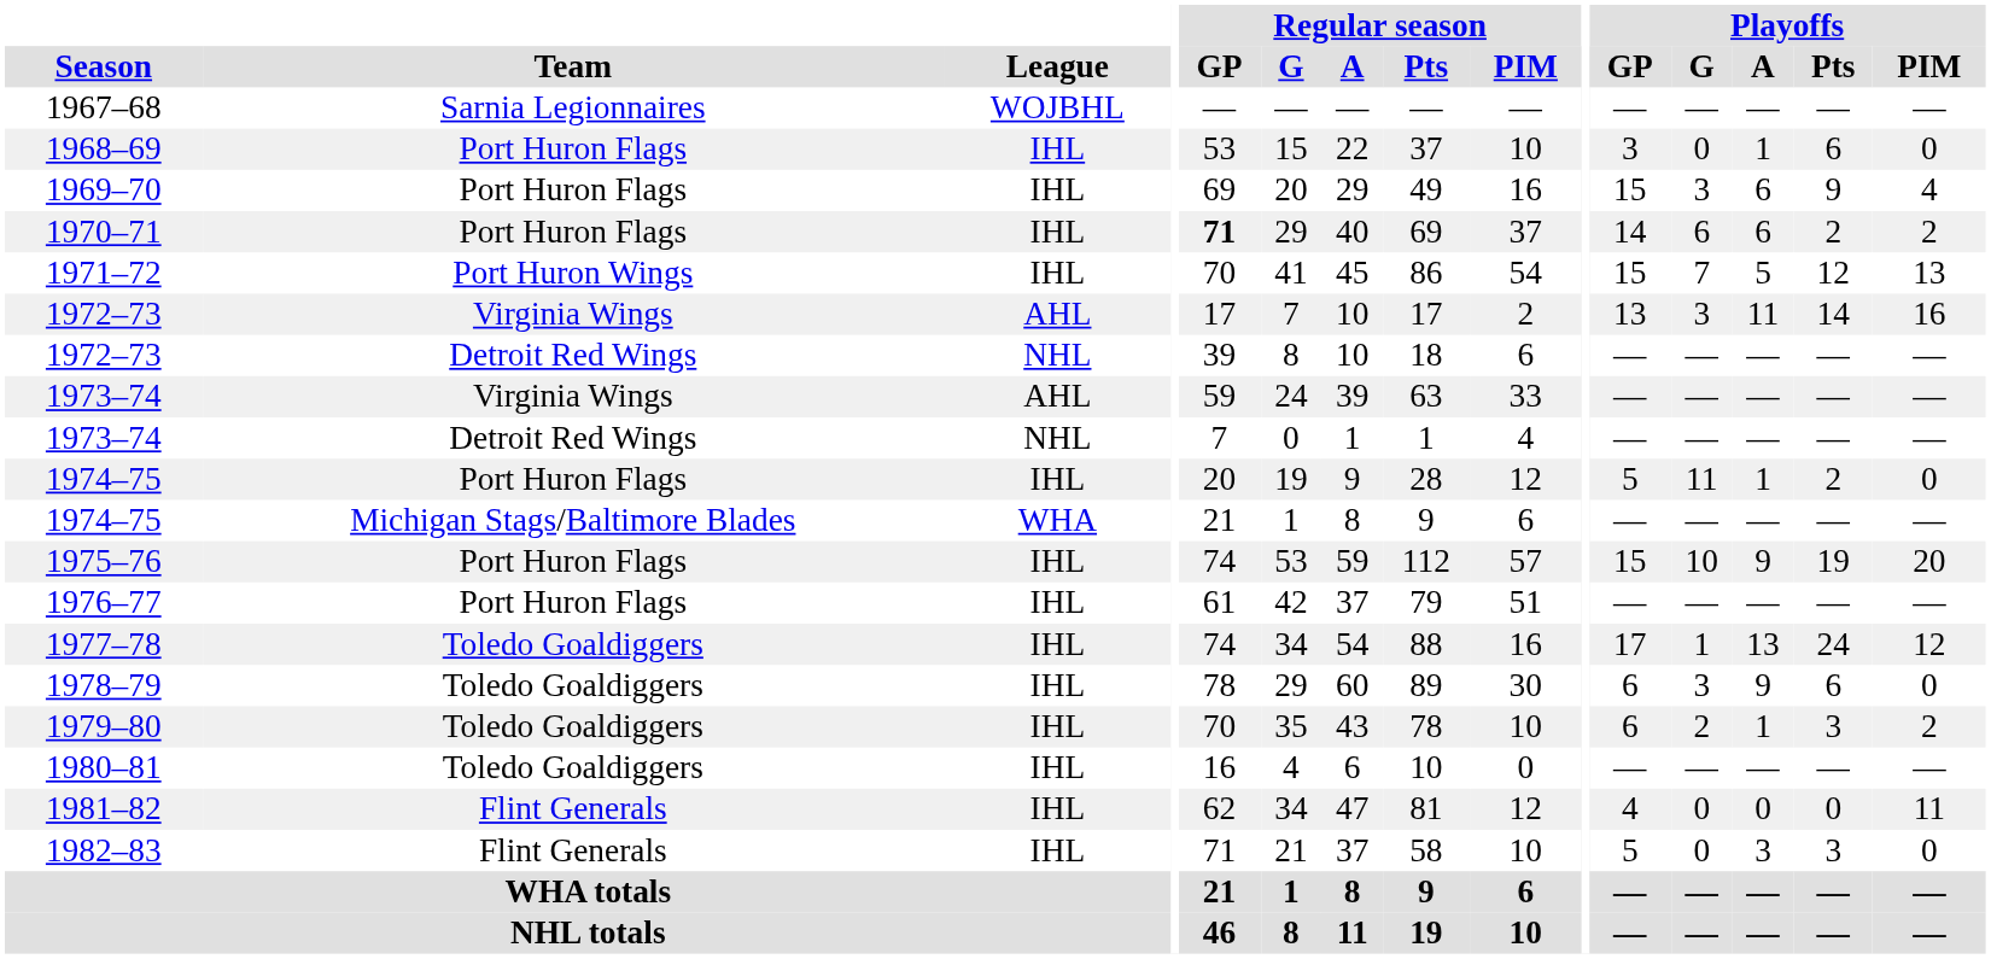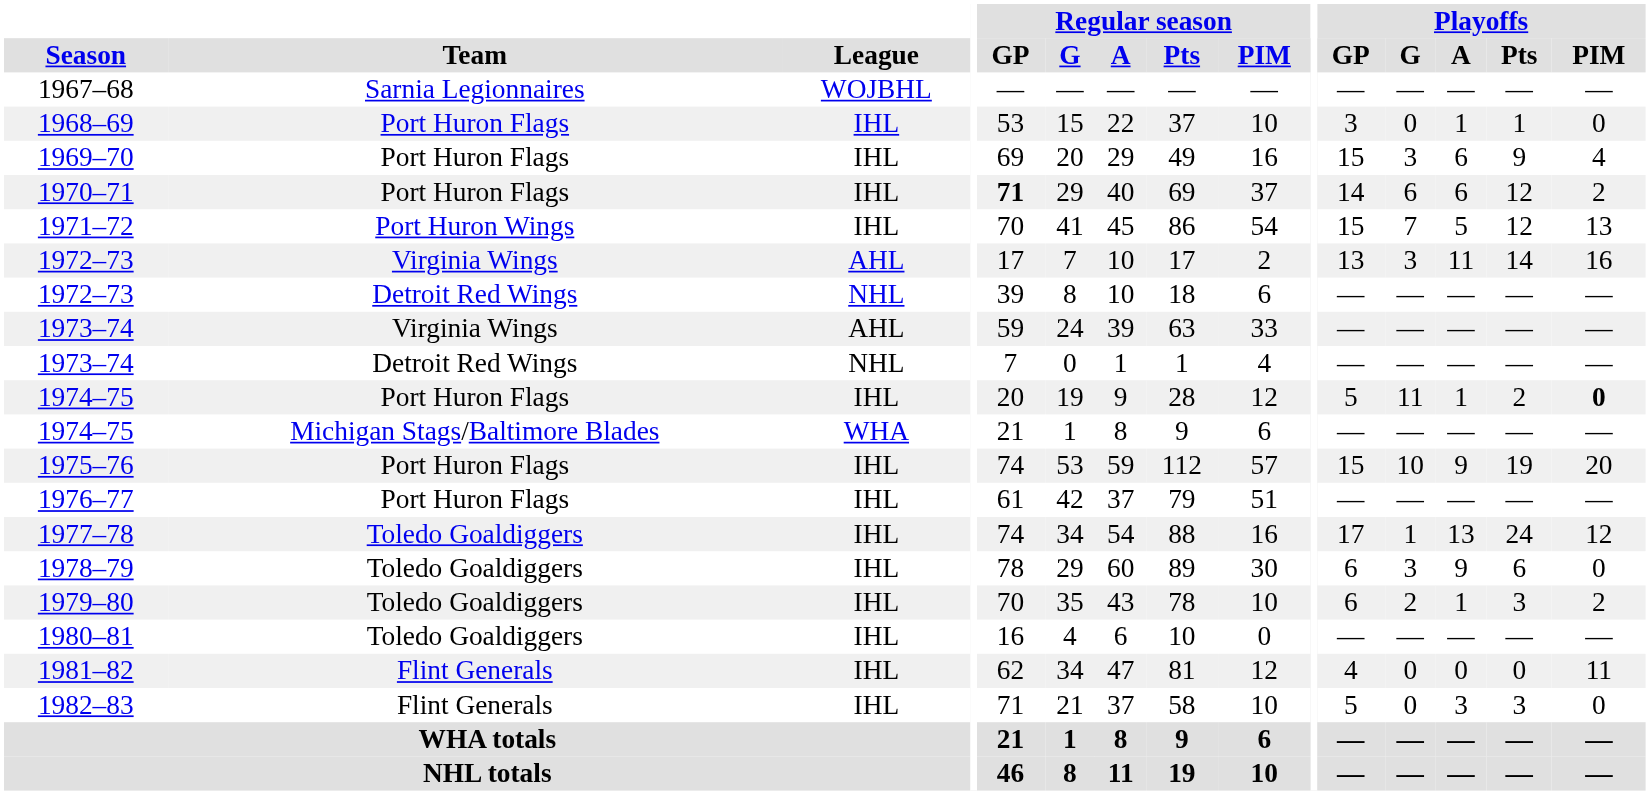 <table border="0" cellpadding="1" cellspacing="0" style="text-align:center; width:60em">
 <tr bgcolor="#e0e0e0">
 <th colspan="3" bgcolor="#ffffff"></th>
 <th rowspan="100" bgcolor="#ffffff"></th>
 <th colspan="5"><a href='#'>Regular season</a></th>
 <th rowspan="100" bgcolor="#ffffff"></th>
 <th colspan="5"><a href='#'>Playoffs</a></th>
 </tr>
 <tr bgcolor="#e0e0e0">
 <th><a href='#'>Season</a></th>
 <th>Team</th>
 <th>League</th>
 <th>GP</th>
 <th><a href='#'>G</a></th>
 <th><a href='#'>A</a></th>
 <th><a href='#'>Pts</a></th>
 <th><a href='#'>PIM</a></th>
 <th>GP</th>
 <th>G</th>
 <th>A</th>
 <th>Pts</th>
 <th>PIM</th>
 </tr>
 <tr>
 <td>1967–68</td>
 <td><a href='#'>Sarnia Legionnaires</a></td>
 <td><a href='#'>WOJBHL</a></td>
 <td>—</td>
 <td>—</td>
 <td>—</td>
 <td>—</td>
 <td>—</td>
 <td>—</td>
 <td>—</td>
 <td>—</td>
 <td>—</td>
 <td>—</td>
 </tr>
 <tr bgcolor="#f0f0f0">
 <td><a href='#'>1968–69</a></td>
 <td><a href='#'>Port Huron Flags</a></td>
 <td><a href='#'>IHL</a></td>
 <td>53</td>
 <td>15</td>
 <td>22</td>
 <td>37</td>
 <td>10</td>
 <td>3</td>
 <td>0</td>
 <td>1</td>
-<td>6</td>
+<td>1</td>
 <td>0</td>
 </tr>
 <tr>
 <td><a href='#'>1969–70</a></td>
 <td>Port Huron Flags</td>
 <td>IHL</td>
 <td>69</td>
 <td>20</td>
 <td>29</td>
 <td>49</td>
 <td>16</td>
 <td>15</td>
 <td>3</td>
 <td>6</td>
 <td>9</td>
 <td>4</td>
 </tr>
 <tr bgcolor="#f0f0f0">
 <td><a href='#'>1970–71</a></td>
 <td>Port Huron Flags</td>
 <td>IHL</td>
 <td><strong>71</strong></td>
 <td>29</td>
 <td>40</td>
 <td>69</td>
 <td>37</td>
 <td>14</td>
 <td>6</td>
 <td>6</td>
-<td>2</td>
+<td>12</td>
 <td>2</td>
 </tr>
 <tr>
 <td><a href='#'>1971–72</a></td>
 <td><a href='#'>Port Huron Wings</a></td>
 <td>IHL</td>
 <td>70</td>
 <td>41</td>
 <td>45</td>
 <td>86</td>
 <td>54</td>
 <td>15</td>
 <td>7</td>
 <td>5</td>
 <td>12</td>
 <td>13</td>
 </tr>
 <tr bgcolor="#f0f0f0">
 <td><a href='#'>1972–73</a></td>
 <td><a href='#'>Virginia Wings</a></td>
 <td><a href='#'>AHL</a></td>
 <td>17</td>
 <td>7</td>
 <td>10</td>
 <td>17</td>
 <td>2</td>
 <td>13</td>
 <td>3</td>
 <td>11</td>
 <td>14</td>
 <td>16</td>
 </tr>
 <tr>
 <td><a href='#'>1972–73</a></td>
 <td><a href='#'>Detroit Red Wings</a></td>
 <td><a href='#'>NHL</a></td>
 <td>39</td>
 <td>8</td>
 <td>10</td>
 <td>18</td>
 <td>6</td>
 <td>—</td>
 <td>—</td>
 <td>—</td>
 <td>—</td>
 <td>—</td>
 </tr>
 <tr bgcolor="#f0f0f0">
 <td><a href='#'>1973–74</a></td>
 <td>Virginia Wings</td>
 <td>AHL</td>
 <td>59</td>
 <td>24</td>
 <td>39</td>
 <td>63</td>
 <td>33</td>
 <td>—</td>
 <td>—</td>
 <td>—</td>
 <td>—</td>
 <td>—</td>
 </tr>
 <tr>
 <td><a href='#'>1973–74</a></td>
 <td>Detroit Red Wings</td>
 <td>NHL</td>
 <td>7</td>
 <td>0</td>
 <td>1</td>
 <td>1</td>
 <td>4</td>
 <td>—</td>
 <td>—</td>
 <td>—</td>
 <td>—</td>
 <td>—</td>
 </tr>
 <tr bgcolor="#f0f0f0">
 <td><a href='#'>1974–75</a></td>
 <td>Port Huron Flags</td>
 <td>IHL</td>
 <td>20</td>
 <td>19</td>
 <td>9</td>
 <td>28</td>
 <td>12</td>
 <td>5</td>
 <td>11</td>
 <td>1</td>
 <td>2</td>
-<td>0</td>
+<td><strong>0</strong></td>
 </tr>
 <tr>
 <td><a href='#'>1974–75</a></td>
 <td><a href='#'>Michigan Stags</a>/<a href='#'>Baltimore Blades</a></td>
 <td><a href='#'>WHA</a></td>
 <td>21</td>
 <td>1</td>
 <td>8</td>
 <td>9</td>
 <td>6</td>
 <td>—</td>
 <td>—</td>
 <td>—</td>
 <td>—</td>
 <td>—</td>
 </tr>
 <tr bgcolor="#f0f0f0">
 <td><a href='#'>1975–76</a></td>
 <td>Port Huron Flags</td>
 <td>IHL</td>
 <td>74</td>
 <td>53</td>
 <td>59</td>
 <td>112</td>
 <td>57</td>
 <td>15</td>
 <td>10</td>
 <td>9</td>
 <td>19</td>
 <td>20</td>
 </tr>
 <tr>
 <td><a href='#'>1976–77</a></td>
 <td>Port Huron Flags</td>
 <td>IHL</td>
 <td>61</td>
 <td>42</td>
 <td>37</td>
 <td>79</td>
 <td>51</td>
 <td>—</td>
 <td>—</td>
 <td>—</td>
 <td>—</td>
 <td>—</td>
 </tr>
 <tr bgcolor="#f0f0f0">
 <td><a href='#'>1977–78</a></td>
 <td><a href='#'>Toledo Goaldiggers</a></td>
 <td>IHL</td>
 <td>74</td>
 <td>34</td>
 <td>54</td>
 <td>88</td>
 <td>16</td>
 <td>17</td>
 <td>1</td>
 <td>13</td>
 <td>24</td>
 <td>12</td>
 </tr>
 <tr>
 <td><a href='#'>1978–79</a></td>
 <td>Toledo Goaldiggers</td>
 <td>IHL</td>
 <td>78</td>
 <td>29</td>
 <td>60</td>
 <td>89</td>
 <td>30</td>
 <td>6</td>
 <td>3</td>
 <td>9</td>
 <td>6</td>
 <td>0</td>
 </tr>
 <tr bgcolor="#f0f0f0">
 <td><a href='#'>1979–80</a></td>
 <td>Toledo Goaldiggers</td>
 <td>IHL</td>
 <td>70</td>
 <td>35</td>
 <td>43</td>
 <td>78</td>
 <td>10</td>
 <td>6</td>
 <td>2</td>
 <td>1</td>
 <td>3</td>
 <td>2</td>
 </tr>
 <tr>
 <td><a href='#'>1980–81</a></td>
 <td>Toledo Goaldiggers</td>
 <td>IHL</td>
 <td>16</td>
 <td>4</td>
 <td>6</td>
 <td>10</td>
 <td>0</td>
 <td>—</td>
 <td>—</td>
 <td>—</td>
 <td>—</td>
 <td>—</td>
 </tr>
 <tr bgcolor="#f0f0f0">
 <td><a href='#'>1981–82</a></td>
 <td><a href='#'>Flint Generals</a></td>
 <td>IHL</td>
 <td>62</td>
 <td>34</td>
 <td>47</td>
 <td>81</td>
 <td>12</td>
 <td>4</td>
 <td>0</td>
 <td>0</td>
 <td>0</td>
 <td>11</td>
 </tr>
 <tr>
 <td><a href='#'>1982–83</a></td>
 <td>Flint Generals</td>
 <td>IHL</td>
 <td>71</td>
 <td>21</td>
 <td>37</td>
 <td>58</td>
 <td>10</td>
 <td>5</td>
 <td>0</td>
 <td>3</td>
 <td>3</td>
 <td>0</td>
 </tr>
 <tr bgcolor="#e0e0e0">
 <th colspan="3">WHA totals</th>
 <th>21</th>
 <th>1</th>
 <th>8</th>
 <th>9</th>
 <th>6</th>
 <th>—</th>
 <th>—</th>
 <th>—</th>
 <th>—</th>
 <th>—</th>
 </tr>
 <tr bgcolor="#e0e0e0">
 <th colspan="3">NHL totals</th>
 <th>46</th>
 <th>8</th>
 <th>11</th>
 <th>19</th>
 <th>10</th>
 <th>—</th>
 <th>—</th>
 <th>—</th>
 <th>—</th>
 <th>—</th>
 </tr>
 </table>
